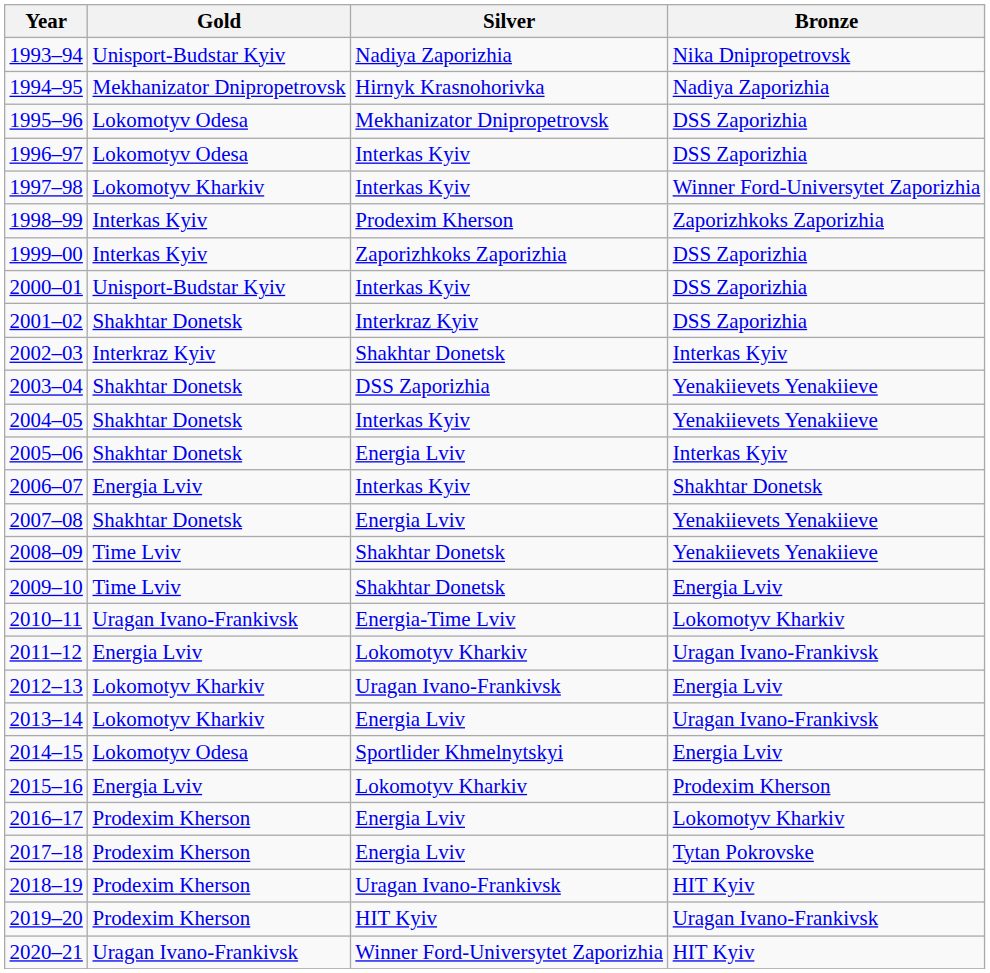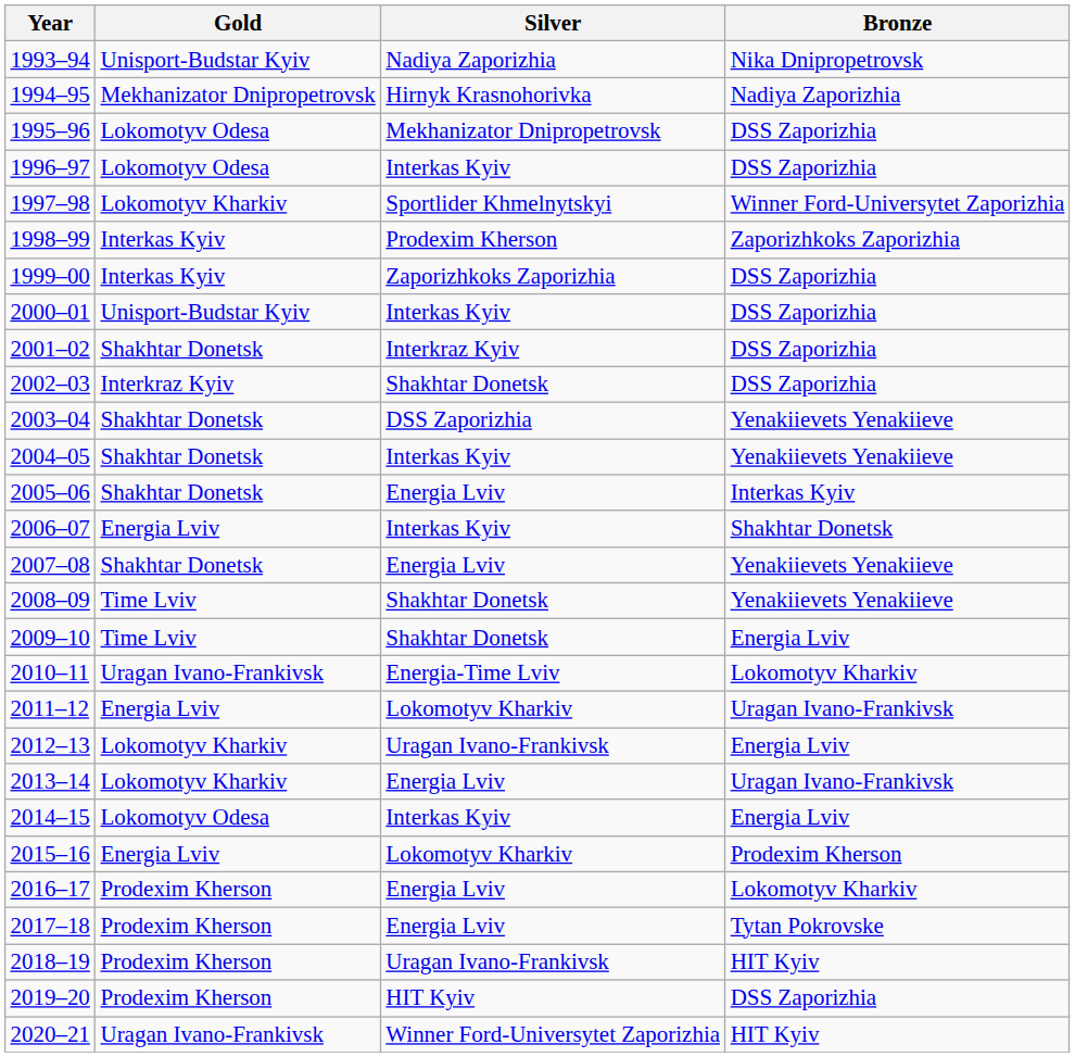 <table class="wikitable">
 <tr>
 <th>Year</th>
 <th>Gold</th>
 <th>Silver</th>
 <th>Bronze</th>
 </tr>
 <tr>
 <td><a href='#'>1993–94</a></td>
 <td><a href='#'>Unisport-Budstar Kyiv</a></td>
 <td><a href='#'>Nadiya Zaporizhia</a></td>
 <td><a href='#'>Nika Dnipropetrovsk</a></td>
 </tr>
 <tr>
 <td><a href='#'>1994–95</a></td>
 <td><a href='#'>Mekhanizator Dnipropetrovsk</a></td>
 <td><a href='#'>Hirnyk Krasnohorivka</a></td>
 <td><a href='#'>Nadiya Zaporizhia</a></td>
 </tr>
 <tr>
 <td><a href='#'>1995–96</a></td>
 <td><a href='#'>Lokomotyv Odesa</a></td>
 <td><a href='#'>Mekhanizator Dnipropetrovsk</a></td>
 <td><a href='#'>DSS Zaporizhia</a></td>
 </tr>
 <tr>
 <td><a href='#'>1996–97</a></td>
 <td><a href='#'>Lokomotyv Odesa</a></td>
 <td><a href='#'>Interkas Kyiv</a></td>
 <td><a href='#'>DSS Zaporizhia</a></td>
 </tr>
 <tr>
 <td><a href='#'>1997–98</a></td>
 <td><a href='#'>Lokomotyv Kharkiv</a></td>
-<td><a href='#'>Interkas Kyiv</a></td>
+<td><a href='#'>Sportlider Khmelnytskyi</a></td>
 <td><a href='#'>Winner Ford-Universytet Zaporizhia</a></td>
 </tr>
 <tr>
 <td><a href='#'>1998–99</a></td>
 <td><a href='#'>Interkas Kyiv</a></td>
 <td><a href='#'>Prodexim Kherson</a></td>
 <td><a href='#'>Zaporizhkoks Zaporizhia</a></td>
 </tr>
 <tr>
 <td><a href='#'>1999–00</a></td>
 <td><a href='#'>Interkas Kyiv</a></td>
 <td><a href='#'>Zaporizhkoks Zaporizhia</a></td>
 <td><a href='#'>DSS Zaporizhia</a></td>
 </tr>
 <tr>
 <td><a href='#'>2000–01</a></td>
 <td><a href='#'>Unisport-Budstar Kyiv</a></td>
 <td><a href='#'>Interkas Kyiv</a></td>
 <td><a href='#'>DSS Zaporizhia</a></td>
 </tr>
 <tr>
 <td><a href='#'>2001–02</a></td>
 <td><a href='#'>Shakhtar Donetsk</a></td>
 <td><a href='#'>Interkraz Kyiv</a></td>
 <td><a href='#'>DSS Zaporizhia</a></td>
 </tr>
 <tr>
 <td><a href='#'>2002–03</a></td>
 <td><a href='#'>Interkraz Kyiv</a></td>
 <td><a href='#'>Shakhtar Donetsk</a></td>
-<td><a href='#'>Interkas Kyiv</a></td>
+<td><a href='#'>DSS Zaporizhia</a></td>
 </tr>
 <tr>
 <td><a href='#'>2003–04</a></td>
 <td><a href='#'>Shakhtar Donetsk</a></td>
 <td><a href='#'>DSS Zaporizhia</a></td>
 <td><a href='#'>Yenakiievets Yenakiieve</a></td>
 </tr>
 <tr>
 <td><a href='#'>2004–05</a></td>
 <td><a href='#'>Shakhtar Donetsk</a></td>
 <td><a href='#'>Interkas Kyiv</a></td>
 <td><a href='#'>Yenakiievets Yenakiieve</a></td>
 </tr>
 <tr>
 <td><a href='#'>2005–06</a></td>
 <td><a href='#'>Shakhtar Donetsk</a></td>
 <td><a href='#'>Energia Lviv</a></td>
 <td><a href='#'>Interkas Kyiv</a></td>
 </tr>
 <tr>
 <td><a href='#'>2006–07</a></td>
 <td><a href='#'>Energia Lviv</a></td>
 <td><a href='#'>Interkas Kyiv</a></td>
 <td><a href='#'>Shakhtar Donetsk</a></td>
 </tr>
 <tr>
 <td><a href='#'>2007–08</a></td>
 <td><a href='#'>Shakhtar Donetsk</a></td>
 <td><a href='#'>Energia Lviv</a></td>
 <td><a href='#'>Yenakiievets Yenakiieve</a></td>
 </tr>
 <tr>
 <td><a href='#'>2008–09</a></td>
 <td><a href='#'>Time Lviv</a></td>
 <td><a href='#'>Shakhtar Donetsk</a></td>
 <td><a href='#'>Yenakiievets Yenakiieve</a></td>
 </tr>
 <tr>
 <td><a href='#'>2009–10</a></td>
 <td><a href='#'>Time Lviv</a></td>
 <td><a href='#'>Shakhtar Donetsk</a></td>
 <td><a href='#'>Energia Lviv</a></td>
 </tr>
 <tr>
 <td><a href='#'>2010–11</a></td>
 <td><a href='#'>Uragan Ivano-Frankivsk</a></td>
 <td><a href='#'>Energia-Time Lviv</a></td>
 <td><a href='#'>Lokomotyv Kharkiv</a></td>
 </tr>
 <tr>
 <td><a href='#'>2011–12</a></td>
 <td><a href='#'>Energia Lviv</a></td>
 <td><a href='#'>Lokomotyv Kharkiv</a></td>
 <td><a href='#'>Uragan Ivano-Frankivsk</a></td>
 </tr>
 <tr>
 <td><a href='#'>2012–13</a></td>
 <td><a href='#'>Lokomotyv Kharkiv</a></td>
 <td><a href='#'>Uragan Ivano-Frankivsk</a></td>
 <td><a href='#'>Energia Lviv</a></td>
 </tr>
 <tr>
 <td><a href='#'>2013–14</a></td>
 <td><a href='#'>Lokomotyv Kharkiv</a></td>
 <td><a href='#'>Energia Lviv</a></td>
 <td><a href='#'>Uragan Ivano-Frankivsk</a></td>
 </tr>
 <tr>
 <td><a href='#'>2014–15</a></td>
 <td><a href='#'>Lokomotyv Odesa</a></td>
-<td><a href='#'>Sportlider Khmelnytskyi</a></td>
+<td><a href='#'>Interkas Kyiv</a></td>
 <td><a href='#'>Energia Lviv</a></td>
 </tr>
 <tr>
 <td><a href='#'>2015–16</a></td>
 <td><a href='#'>Energia Lviv</a></td>
 <td><a href='#'>Lokomotyv Kharkiv</a></td>
 <td><a href='#'>Prodexim Kherson</a></td>
 </tr>
 <tr>
 <td><a href='#'>2016–17</a></td>
 <td><a href='#'>Prodexim Kherson</a></td>
 <td><a href='#'>Energia Lviv</a></td>
 <td><a href='#'>Lokomotyv Kharkiv</a></td>
 </tr>
 <tr>
 <td><a href='#'>2017–18</a></td>
 <td><a href='#'>Prodexim Kherson</a></td>
 <td><a href='#'>Energia Lviv</a></td>
 <td><a href='#'>Tytan Pokrovske</a></td>
 </tr>
 <tr>
 <td><a href='#'>2018–19</a></td>
 <td><a href='#'>Prodexim Kherson</a></td>
 <td><a href='#'>Uragan Ivano-Frankivsk</a></td>
 <td><a href='#'>HIT Kyiv</a></td>
 </tr>
 <tr>
 <td><a href='#'>2019–20</a></td>
 <td><a href='#'>Prodexim Kherson</a></td>
 <td><a href='#'>HIT Kyiv</a></td>
-<td><a href='#'>Uragan Ivano-Frankivsk</a></td>
+<td><a href='#'>DSS Zaporizhia</a></td>
 </tr>
 <tr>
 <td><a href='#'>2020–21</a></td>
 <td><a href='#'>Uragan Ivano-Frankivsk</a></td>
 <td><a href='#'>Winner Ford-Universytet Zaporizhia</a></td>
 <td><a href='#'>HIT Kyiv</a></td>
 </tr>
 </table>
